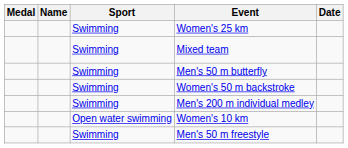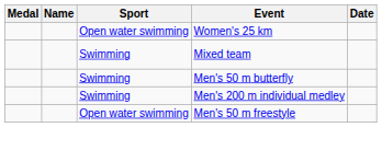 <table class="wikitable sortable" style="font-size:90%">
 <tr>
 <th>Medal</th>
 <th>Name</th>
 <th>Sport</th>
 <th>Event</th>
 <th>Date</th>
 </tr>
 <tr>
 <td></td>
 <td></td>
-<td><a href='#'>Swimming</a></td>
+<td><a href='#'>Open water swimming</a></td>
 <td><a href='#'>Women's 25 km</a></td>
 <td></td>
 </tr>
 <tr>
 <td></td>
 <td><br><br></td>
 <td><a href='#'>Swimming</a></td>
 <td><a href='#'>Mixed team</a></td>
 <td></td>
 </tr>
 <tr>
 <td></td>
 <td></td>
 <td><a href='#'>Swimming</a></td>
 <td><a href='#'>Men's 50 m butterfly</a></td>
 <td></td>
 </tr>
 <tr>
 <td></td>
 <td></td>
 <td><a href='#'>Swimming</a></td>
-<td><a href='#'>Women's 50 m backstroke</a></td>
-<td></td>
-</tr>
-<tr>
-<td></td>
-<td></td>
-<td><a href='#'>Swimming</a></td>
 <td><a href='#'>Men's 200 m individual medley</a></td>
 <td></td>
 </tr>
 <tr>
 <td></td>
 <td></td>
 <td><a href='#'>Open water swimming</a></td>
-<td><a href='#'>Women's 10 km</a></td>
-<td></td>
-</tr>
-<tr>
-<td></td>
-<td></td>
-<td><a href='#'>Swimming</a></td>
 <td><a href='#'>Men's 50 m freestyle</a></td>
 <td></td>
 </tr>
 </table>
